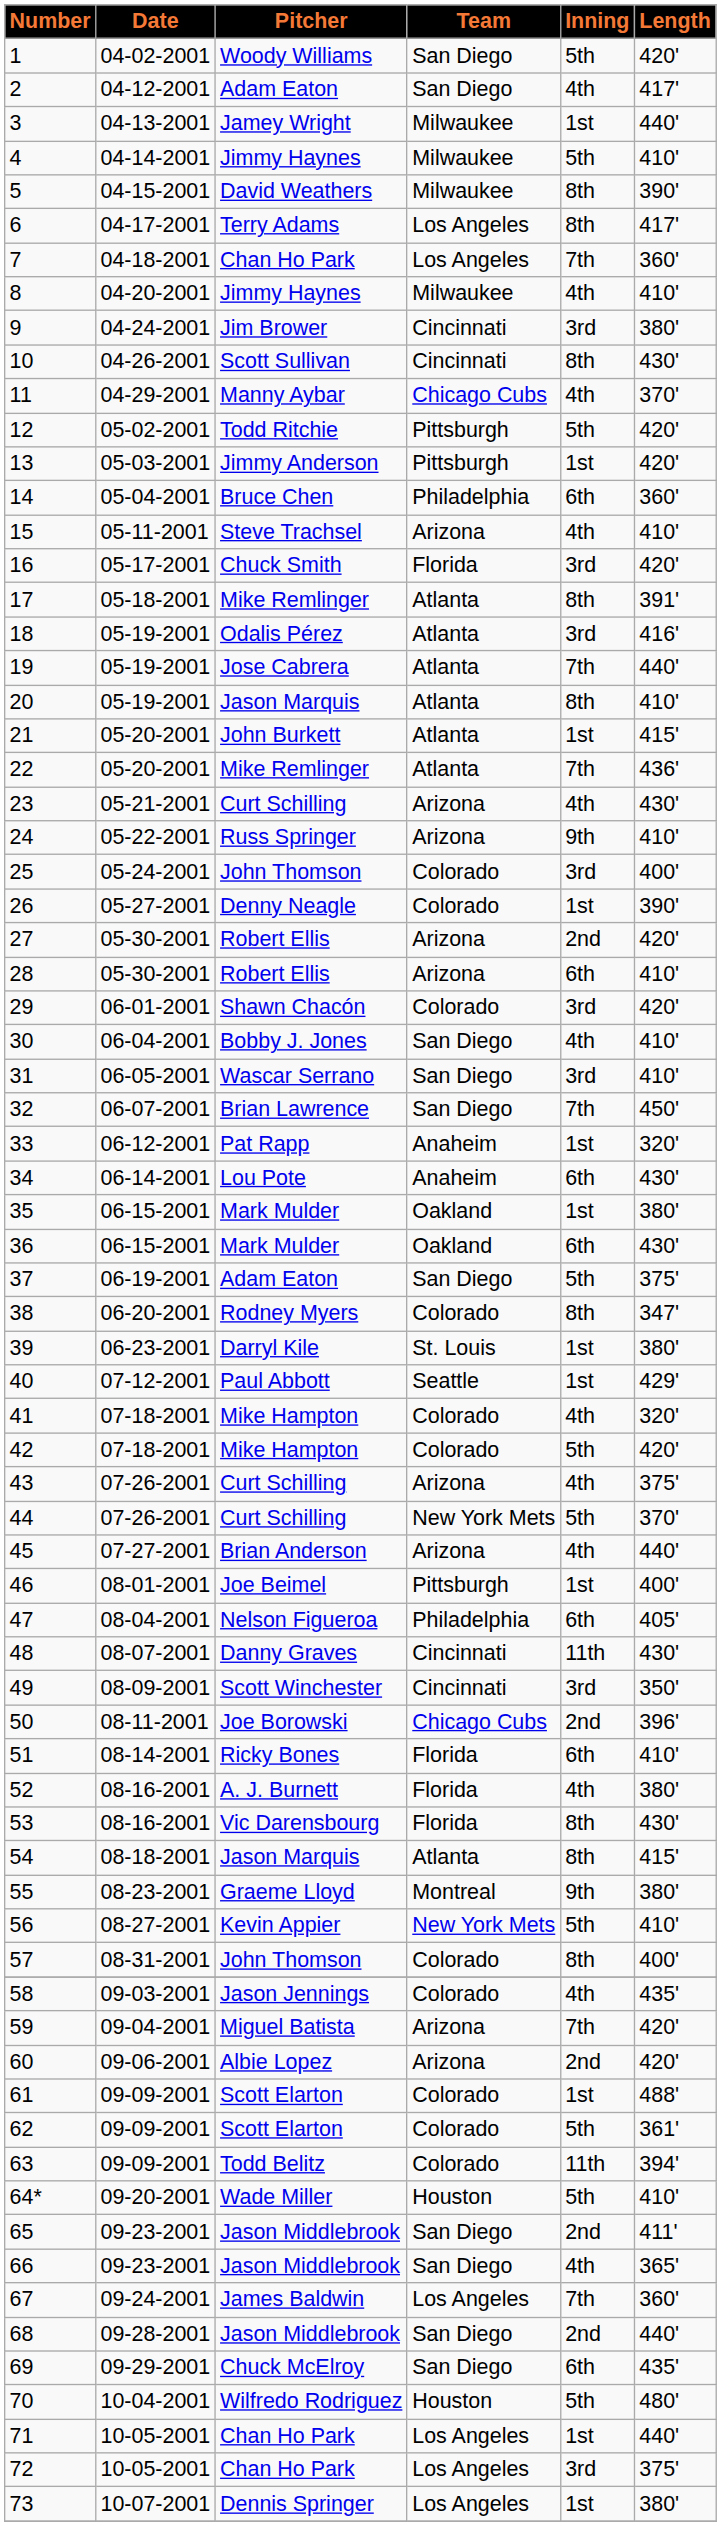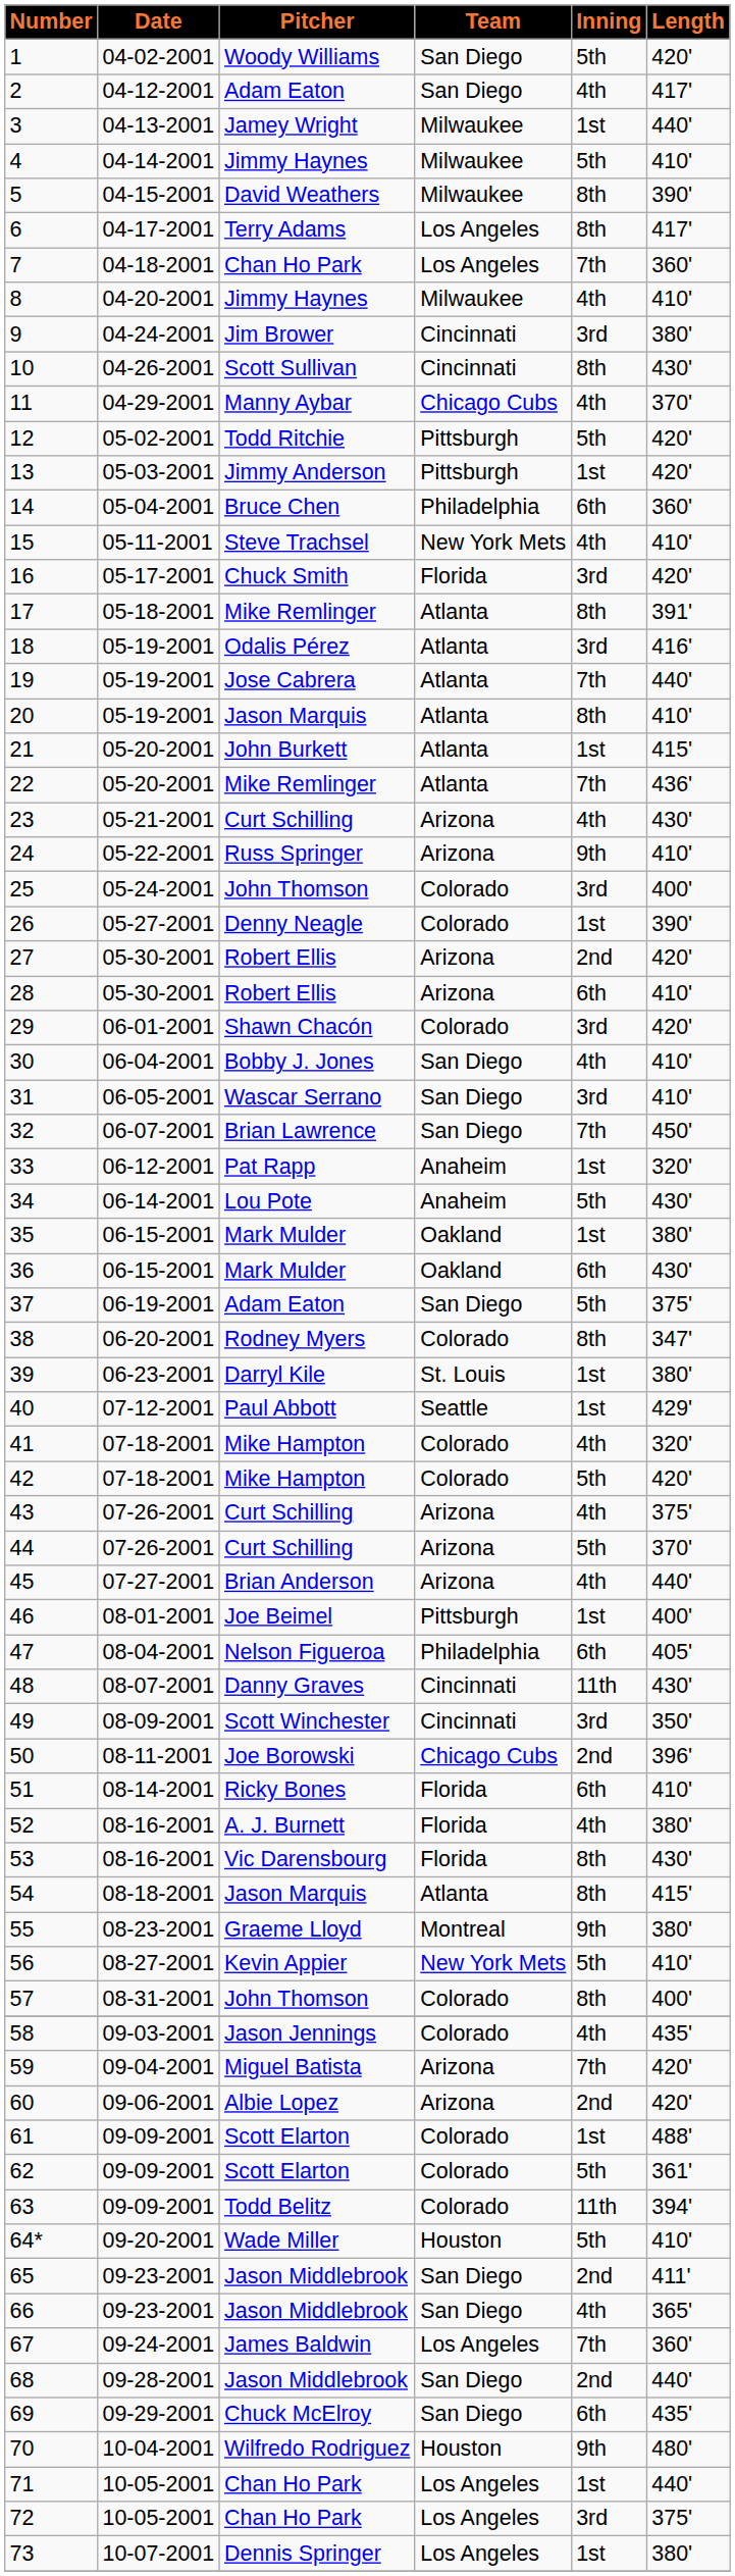 <table class="wikitable sortable">
 <tr>
 <th style="background:black;color:#f47937;">Number</th>
 <th style="background:black;color:#f47937;">Date</th>
 <th style="background:black;color:#f47937;">Pitcher</th>
 <th style="background:black;color:#f47937;">Team</th>
 <th style="background:black;color:#f47937;">Inning</th>
 <th style="background:black;color:#f47937;">Length</th>
 </tr>
 <tr>
 <td>1</td>
 <td>04-02-2001</td>
 <td><a href='#'>Woody Williams</a></td>
 <td>San Diego</td>
 <td>5th</td>
 <td>420'</td>
 </tr>
 <tr>
 <td>2</td>
 <td>04-12-2001</td>
 <td><a href='#'>Adam Eaton</a></td>
 <td>San Diego</td>
 <td>4th</td>
 <td>417'</td>
 </tr>
 <tr>
 <td>3</td>
 <td>04-13-2001</td>
 <td><a href='#'>Jamey Wright</a></td>
 <td>Milwaukee</td>
 <td>1st</td>
 <td>440'</td>
 </tr>
 <tr>
 <td>4</td>
 <td>04-14-2001</td>
 <td><a href='#'>Jimmy Haynes</a></td>
 <td>Milwaukee</td>
 <td>5th</td>
 <td>410'</td>
 </tr>
 <tr>
 <td>5</td>
 <td>04-15-2001</td>
 <td><a href='#'>David Weathers</a></td>
 <td>Milwaukee</td>
 <td>8th</td>
 <td>390'</td>
 </tr>
 <tr>
 <td>6</td>
 <td>04-17-2001</td>
 <td><a href='#'>Terry Adams</a></td>
 <td>Los Angeles</td>
 <td>8th</td>
 <td>417'</td>
 </tr>
 <tr>
 <td>7</td>
 <td>04-18-2001</td>
 <td><a href='#'>Chan Ho Park</a></td>
 <td>Los Angeles</td>
 <td>7th</td>
 <td>360'</td>
 </tr>
 <tr>
 <td>8</td>
 <td>04-20-2001</td>
 <td><a href='#'>Jimmy Haynes</a></td>
 <td>Milwaukee</td>
 <td>4th</td>
 <td>410'</td>
 </tr>
 <tr>
 <td>9</td>
 <td>04-24-2001</td>
 <td><a href='#'>Jim Brower</a></td>
 <td>Cincinnati</td>
 <td>3rd</td>
 <td>380'</td>
 </tr>
 <tr>
 <td>10</td>
 <td>04-26-2001</td>
 <td><a href='#'>Scott Sullivan</a></td>
 <td>Cincinnati</td>
 <td>8th</td>
 <td>430'</td>
 </tr>
 <tr>
 <td>11</td>
 <td>04-29-2001</td>
 <td><a href='#'>Manny Aybar</a></td>
 <td><a href='#'>Chicago Cubs</a></td>
 <td>4th</td>
 <td>370'</td>
 </tr>
 <tr>
 <td>12</td>
 <td>05-02-2001</td>
 <td><a href='#'>Todd Ritchie</a></td>
 <td>Pittsburgh</td>
 <td>5th</td>
 <td>420'</td>
 </tr>
 <tr>
 <td>13</td>
 <td>05-03-2001</td>
 <td><a href='#'>Jimmy Anderson</a></td>
 <td>Pittsburgh</td>
 <td>1st</td>
 <td>420'</td>
 </tr>
 <tr>
 <td>14</td>
 <td>05-04-2001</td>
 <td><a href='#'>Bruce Chen</a></td>
 <td>Philadelphia</td>
 <td>6th</td>
 <td>360'</td>
 </tr>
 <tr>
 <td>15</td>
 <td>05-11-2001</td>
 <td><a href='#'>Steve Trachsel</a></td>
-<td>Arizona</td>
+<td>New York Mets</td>
 <td>4th</td>
 <td>410'</td>
 </tr>
 <tr>
 <td>16</td>
 <td>05-17-2001</td>
 <td><a href='#'>Chuck Smith</a></td>
 <td>Florida</td>
 <td>3rd</td>
 <td>420'</td>
 </tr>
 <tr>
 <td>17</td>
 <td>05-18-2001</td>
 <td><a href='#'>Mike Remlinger</a></td>
 <td>Atlanta</td>
 <td>8th</td>
 <td>391'</td>
 </tr>
 <tr>
 <td>18</td>
 <td>05-19-2001</td>
 <td><a href='#'>Odalis Pérez</a></td>
 <td>Atlanta</td>
 <td>3rd</td>
 <td>416'</td>
 </tr>
 <tr>
 <td>19</td>
 <td>05-19-2001</td>
 <td><a href='#'>Jose Cabrera</a></td>
 <td>Atlanta</td>
 <td>7th</td>
 <td>440'</td>
 </tr>
 <tr>
 <td>20</td>
 <td>05-19-2001</td>
 <td><a href='#'>Jason Marquis</a></td>
 <td>Atlanta</td>
 <td>8th</td>
 <td>410'</td>
 </tr>
 <tr>
 <td>21</td>
 <td>05-20-2001</td>
 <td><a href='#'>John Burkett</a></td>
 <td>Atlanta</td>
 <td>1st</td>
 <td>415'</td>
 </tr>
 <tr>
 <td>22</td>
 <td>05-20-2001</td>
 <td><a href='#'>Mike Remlinger</a></td>
 <td>Atlanta</td>
 <td>7th</td>
 <td>436'</td>
 </tr>
 <tr>
 <td>23</td>
 <td>05-21-2001</td>
 <td><a href='#'>Curt Schilling</a></td>
 <td>Arizona</td>
 <td>4th</td>
 <td>430'</td>
 </tr>
 <tr>
 <td>24</td>
 <td>05-22-2001</td>
 <td><a href='#'>Russ Springer</a></td>
 <td>Arizona</td>
 <td>9th</td>
 <td>410'</td>
 </tr>
 <tr>
 <td>25</td>
 <td>05-24-2001</td>
 <td><a href='#'>John Thomson</a></td>
 <td>Colorado</td>
 <td>3rd</td>
 <td>400'</td>
 </tr>
 <tr>
 <td>26</td>
 <td>05-27-2001</td>
 <td><a href='#'>Denny Neagle</a></td>
 <td>Colorado</td>
 <td>1st</td>
 <td>390'</td>
 </tr>
 <tr>
 <td>27</td>
 <td>05-30-2001</td>
 <td><a href='#'>Robert Ellis</a></td>
 <td>Arizona</td>
 <td>2nd</td>
 <td>420'</td>
 </tr>
 <tr>
 <td>28</td>
 <td>05-30-2001</td>
 <td><a href='#'>Robert Ellis</a></td>
 <td>Arizona</td>
 <td>6th</td>
 <td>410'</td>
 </tr>
 <tr>
 <td>29</td>
 <td>06-01-2001</td>
 <td><a href='#'>Shawn Chacón</a></td>
 <td>Colorado</td>
 <td>3rd</td>
 <td>420'</td>
 </tr>
 <tr>
 <td>30</td>
 <td>06-04-2001</td>
 <td><a href='#'>Bobby J. Jones</a></td>
 <td>San Diego</td>
 <td>4th</td>
 <td>410'</td>
 </tr>
 <tr>
 <td>31</td>
 <td>06-05-2001</td>
 <td><a href='#'>Wascar Serrano</a></td>
 <td>San Diego</td>
 <td>3rd</td>
 <td>410'</td>
 </tr>
 <tr>
 <td>32</td>
 <td>06-07-2001</td>
 <td><a href='#'>Brian Lawrence</a></td>
 <td>San Diego</td>
 <td>7th</td>
 <td>450'</td>
 </tr>
 <tr>
 <td>33</td>
 <td>06-12-2001</td>
 <td><a href='#'>Pat Rapp</a></td>
 <td>Anaheim</td>
 <td>1st</td>
 <td>320'</td>
 </tr>
 <tr>
 <td>34</td>
 <td>06-14-2001</td>
 <td><a href='#'>Lou Pote</a></td>
 <td>Anaheim</td>
-<td>6th</td>
+<td>5th</td>
 <td>430'</td>
 </tr>
 <tr>
 <td>35</td>
 <td>06-15-2001</td>
 <td><a href='#'>Mark Mulder</a></td>
 <td>Oakland</td>
 <td>1st</td>
 <td>380'</td>
 </tr>
 <tr>
 <td>36</td>
 <td>06-15-2001</td>
 <td><a href='#'>Mark Mulder</a></td>
 <td>Oakland</td>
 <td>6th</td>
 <td>430'</td>
 </tr>
 <tr>
 <td>37</td>
 <td>06-19-2001</td>
 <td><a href='#'>Adam Eaton</a></td>
 <td>San Diego</td>
 <td>5th</td>
 <td>375'</td>
 </tr>
 <tr>
 <td>38</td>
 <td>06-20-2001</td>
 <td><a href='#'>Rodney Myers</a></td>
 <td>Colorado</td>
 <td>8th</td>
 <td>347'</td>
 </tr>
 <tr>
 <td>39</td>
 <td>06-23-2001</td>
 <td><a href='#'>Darryl Kile</a></td>
 <td>St. Louis</td>
 <td>1st</td>
 <td>380'</td>
 </tr>
 <tr>
 <td>40</td>
 <td>07-12-2001</td>
 <td><a href='#'>Paul Abbott</a></td>
 <td>Seattle</td>
 <td>1st</td>
 <td>429'</td>
 </tr>
 <tr>
 <td>41</td>
 <td>07-18-2001</td>
 <td><a href='#'>Mike Hampton</a></td>
 <td>Colorado</td>
 <td>4th</td>
 <td>320'</td>
 </tr>
 <tr>
 <td>42</td>
 <td>07-18-2001</td>
 <td><a href='#'>Mike Hampton</a></td>
 <td>Colorado</td>
 <td>5th</td>
 <td>420'</td>
 </tr>
 <tr>
 <td>43</td>
 <td>07-26-2001</td>
 <td><a href='#'>Curt Schilling</a></td>
 <td>Arizona</td>
 <td>4th</td>
 <td>375'</td>
 </tr>
 <tr>
 <td>44</td>
 <td>07-26-2001</td>
 <td><a href='#'>Curt Schilling</a></td>
-<td>New York Mets</td>
+<td>Arizona</td>
 <td>5th</td>
 <td>370'</td>
 </tr>
 <tr>
 <td>45</td>
 <td>07-27-2001</td>
 <td><a href='#'>Brian Anderson</a></td>
 <td>Arizona</td>
 <td>4th</td>
 <td>440'</td>
 </tr>
 <tr>
 <td>46</td>
 <td>08-01-2001</td>
 <td><a href='#'>Joe Beimel</a></td>
 <td>Pittsburgh</td>
 <td>1st</td>
 <td>400'</td>
 </tr>
 <tr>
 <td>47</td>
 <td>08-04-2001</td>
 <td><a href='#'>Nelson Figueroa</a></td>
 <td>Philadelphia</td>
 <td>6th</td>
 <td>405'</td>
 </tr>
 <tr>
 <td>48</td>
 <td>08-07-2001</td>
 <td><a href='#'>Danny Graves</a></td>
 <td>Cincinnati</td>
 <td>11th</td>
 <td>430'</td>
 </tr>
 <tr>
 <td>49</td>
 <td>08-09-2001</td>
 <td><a href='#'>Scott Winchester</a></td>
 <td>Cincinnati</td>
 <td>3rd</td>
 <td>350'</td>
 </tr>
 <tr>
 <td>50</td>
 <td>08-11-2001</td>
 <td><a href='#'>Joe Borowski</a></td>
 <td><a href='#'>Chicago Cubs</a></td>
 <td>2nd</td>
 <td>396'</td>
 </tr>
 <tr>
 <td>51</td>
 <td>08-14-2001</td>
 <td><a href='#'>Ricky Bones</a></td>
 <td>Florida</td>
 <td>6th</td>
 <td>410'</td>
 </tr>
 <tr>
 <td>52</td>
 <td>08-16-2001</td>
 <td><a href='#'>A. J. Burnett</a></td>
 <td>Florida</td>
 <td>4th</td>
 <td>380'</td>
 </tr>
 <tr>
 <td>53</td>
 <td>08-16-2001</td>
 <td><a href='#'>Vic Darensbourg</a></td>
 <td>Florida</td>
 <td>8th</td>
 <td>430'</td>
 </tr>
 <tr>
 <td>54</td>
 <td>08-18-2001</td>
 <td><a href='#'>Jason Marquis</a></td>
 <td>Atlanta</td>
 <td>8th</td>
 <td>415'</td>
 </tr>
 <tr>
 <td>55</td>
 <td>08-23-2001</td>
 <td><a href='#'>Graeme Lloyd</a></td>
 <td>Montreal</td>
 <td>9th</td>
 <td>380'</td>
 </tr>
 <tr>
 <td>56</td>
 <td>08-27-2001</td>
 <td><a href='#'>Kevin Appier</a></td>
 <td><a href='#'>New York Mets</a></td>
 <td>5th</td>
 <td>410'</td>
 </tr>
 <tr>
 <td>57</td>
 <td>08-31-2001</td>
 <td><a href='#'>John Thomson</a></td>
 <td>Colorado</td>
 <td>8th</td>
 <td>400'</td>
 </tr>
 <tr>
 </tr>
 <tr>
 <td>58</td>
 <td>09-03-2001</td>
 <td><a href='#'>Jason Jennings</a></td>
 <td>Colorado</td>
 <td>4th</td>
 <td>435'</td>
 </tr>
 <tr>
 <td>59</td>
 <td>09-04-2001</td>
 <td><a href='#'>Miguel Batista</a></td>
 <td>Arizona</td>
 <td>7th</td>
 <td>420'</td>
 </tr>
 <tr>
 <td>60</td>
 <td>09-06-2001</td>
 <td><a href='#'>Albie Lopez</a></td>
 <td>Arizona</td>
 <td>2nd</td>
 <td>420'</td>
 </tr>
 <tr>
 <td>61</td>
 <td>09-09-2001</td>
 <td><a href='#'>Scott Elarton</a></td>
 <td>Colorado</td>
 <td>1st</td>
 <td>488'</td>
 </tr>
 <tr>
 <td>62</td>
 <td>09-09-2001</td>
 <td><a href='#'>Scott Elarton</a></td>
 <td>Colorado</td>
 <td>5th</td>
 <td>361'</td>
 </tr>
 <tr>
 <td>63</td>
 <td>09-09-2001</td>
 <td><a href='#'>Todd Belitz</a></td>
 <td>Colorado</td>
 <td>11th</td>
 <td>394'</td>
 </tr>
 <tr>
 <td>64*</td>
 <td>09-20-2001</td>
 <td><a href='#'>Wade Miller</a></td>
 <td>Houston</td>
 <td>5th</td>
 <td>410'</td>
 </tr>
 <tr>
 <td>65</td>
 <td>09-23-2001</td>
 <td><a href='#'>Jason Middlebrook</a></td>
 <td>San Diego</td>
 <td>2nd</td>
 <td>411'</td>
 </tr>
 <tr>
 <td>66</td>
 <td>09-23-2001</td>
 <td><a href='#'>Jason Middlebrook</a></td>
 <td>San Diego</td>
 <td>4th</td>
 <td>365'</td>
 </tr>
 <tr>
 <td>67</td>
 <td>09-24-2001</td>
 <td><a href='#'>James Baldwin</a></td>
 <td>Los Angeles</td>
 <td>7th</td>
 <td>360'</td>
 </tr>
 <tr>
 <td>68</td>
 <td>09-28-2001</td>
 <td><a href='#'>Jason Middlebrook</a></td>
 <td>San Diego</td>
 <td>2nd</td>
 <td>440'</td>
 </tr>
 <tr>
 <td>69</td>
 <td>09-29-2001</td>
 <td><a href='#'>Chuck McElroy</a></td>
 <td>San Diego</td>
 <td>6th</td>
 <td>435'</td>
 </tr>
 <tr>
 <td>70</td>
 <td>10-04-2001</td>
 <td><a href='#'>Wilfredo Rodriguez</a></td>
 <td>Houston</td>
-<td>5th</td>
+<td>9th</td>
 <td>480'</td>
 </tr>
 <tr>
 <td>71</td>
 <td>10-05-2001</td>
 <td><a href='#'>Chan Ho Park</a></td>
 <td>Los Angeles</td>
 <td>1st</td>
 <td>440'</td>
 </tr>
 <tr>
 <td>72</td>
 <td>10-05-2001</td>
 <td><a href='#'>Chan Ho Park</a></td>
 <td>Los Angeles</td>
 <td>3rd</td>
 <td>375'</td>
 </tr>
 <tr>
 <td>73</td>
 <td>10-07-2001</td>
 <td><a href='#'>Dennis Springer</a></td>
 <td>Los Angeles</td>
 <td>1st</td>
 <td>380'</td>
 </tr>
 <tr>
 </tr>
 </table>
